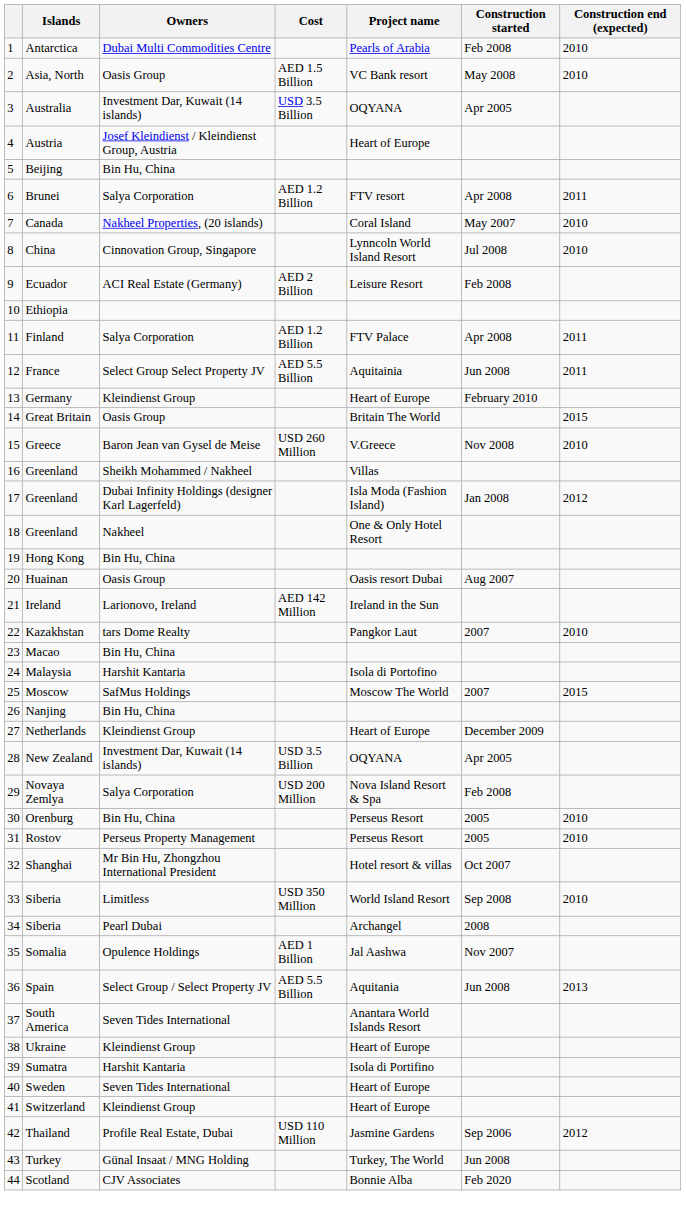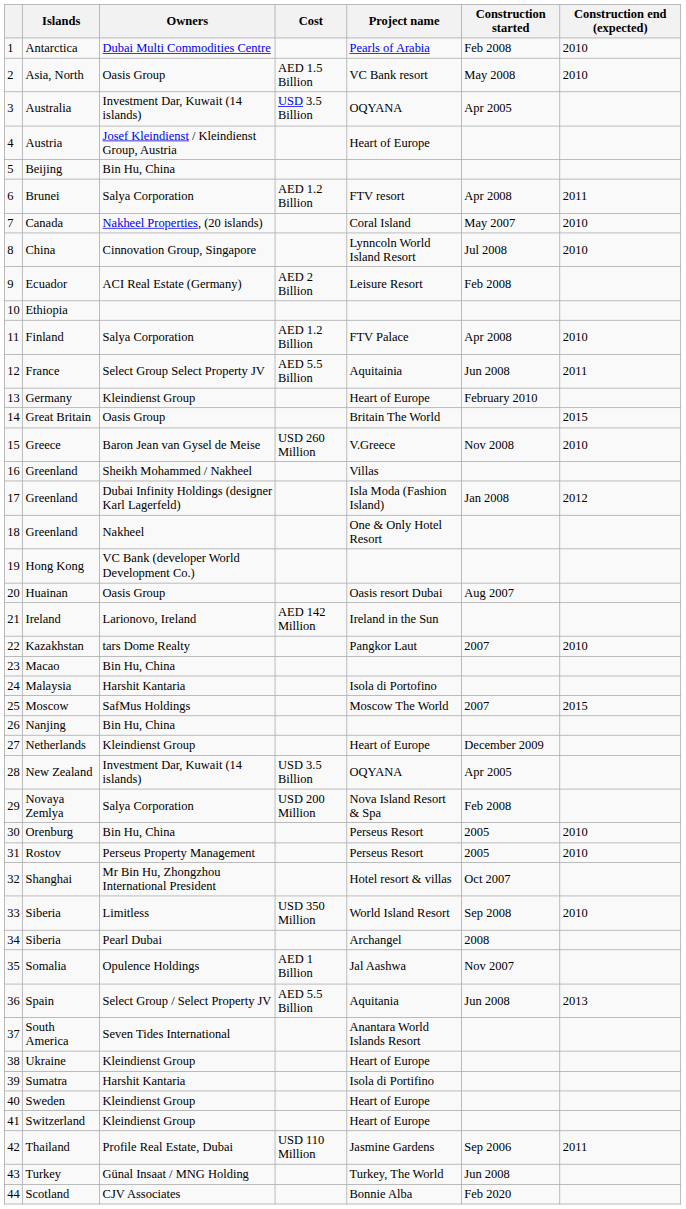 <table class="wikitable" border="1">
 <tr>
 <th></th>
 <th>Islands</th>
 <th>Owners</th>
 <th>Cost</th>
 <th>Project name</th>
 <th>Construction started</th>
 <th>Construction end (expected)</th>
 </tr>
 <tr>
 <td>1</td>
 <td>Antarctica</td>
 <td><a href='#'>Dubai Multi Commodities Centre</a></td>
 <td></td>
 <td><a href='#'>Pearls of Arabia</a></td>
 <td>Feb 2008</td>
 <td>2010</td>
 </tr>
 <tr>
 <td>2</td>
 <td>Asia, North</td>
 <td>Oasis Group</td>
 <td>AED 1.5 Billion</td>
 <td>VC Bank resort</td>
 <td>May 2008</td>
 <td>2010</td>
 </tr>
 <tr>
 <td>3</td>
 <td>Australia</td>
 <td>Investment Dar, Kuwait (14 islands)</td>
 <td><a href='#'>USD</a> 3.5 Billion</td>
 <td>OQYANA</td>
 <td>Apr 2005</td>
 <td></td>
 </tr>
 <tr>
 <td>4</td>
 <td>Austria</td>
 <td><a href='#'>Josef Kleindienst</a> / Kleindienst Group, Austria</td>
 <td></td>
 <td>Heart of Europe</td>
 <td></td>
 <td></td>
 </tr>
 <tr>
 <td>5</td>
 <td>Beijing</td>
 <td>Bin Hu, China</td>
 <td></td>
 <td></td>
 <td></td>
 <td></td>
 </tr>
 <tr>
 <td>6</td>
 <td>Brunei</td>
 <td>Salya Corporation</td>
 <td>AED 1.2 Billion</td>
 <td>FTV resort</td>
 <td>Apr 2008</td>
 <td>2011</td>
 </tr>
 <tr>
 <td>7</td>
 <td>Canada</td>
 <td><a href='#'>Nakheel Properties</a>, (20 islands)</td>
 <td></td>
 <td>Coral Island</td>
 <td>May 2007</td>
 <td>2010</td>
 </tr>
 <tr>
 <td>8</td>
 <td>China</td>
 <td>Cinnovation Group, Singapore</td>
 <td></td>
 <td>Lynncoln World Island Resort</td>
 <td>Jul 2008</td>
 <td>2010</td>
 </tr>
 <tr>
 <td>9</td>
 <td>Ecuador</td>
 <td>ACI Real Estate (Germany)</td>
 <td>AED 2 Billion</td>
 <td>Leisure Resort</td>
 <td>Feb 2008</td>
 <td></td>
 </tr>
 <tr>
 <td>10</td>
 <td>Ethiopia</td>
 <td></td>
 <td></td>
 <td></td>
 <td></td>
 <td></td>
 </tr>
 <tr>
 <td>11</td>
 <td>Finland</td>
 <td>Salya Corporation</td>
 <td>AED 1.2 Billion</td>
 <td>FTV Palace</td>
 <td>Apr 2008</td>
-<td>2011</td>
+<td>2010</td>
 </tr>
 <tr>
 <td>12</td>
 <td>France</td>
 <td>Select Group Select Property JV</td>
 <td>AED 5.5 Billion</td>
 <td>Aquitainia</td>
 <td>Jun 2008</td>
 <td>2011</td>
 </tr>
 <tr>
 <td>13</td>
 <td>Germany</td>
 <td>Kleindienst Group</td>
 <td></td>
 <td>Heart of Europe</td>
 <td>February 2010</td>
 <td></td>
 </tr>
 <tr>
 <td>14</td>
 <td>Great Britain</td>
 <td>Oasis Group</td>
 <td></td>
 <td>Britain The World</td>
 <td></td>
 <td>2015</td>
 </tr>
 <tr>
 <td>15</td>
 <td>Greece</td>
 <td>Baron Jean van Gysel de Meise</td>
 <td>USD 260 Million</td>
 <td>V.Greece</td>
 <td>Nov 2008</td>
 <td>2010</td>
 </tr>
 <tr>
 <td>16</td>
 <td>Greenland</td>
 <td>Sheikh Mohammed / Nakheel</td>
 <td></td>
 <td>Villas</td>
 <td></td>
 <td></td>
 </tr>
 <tr>
 <td>17</td>
 <td>Greenland</td>
 <td>Dubai Infinity Holdings (designer Karl Lagerfeld)</td>
 <td></td>
 <td>Isla Moda (Fashion Island)</td>
 <td>Jan 2008</td>
 <td>2012</td>
 </tr>
 <tr>
 <td>18</td>
 <td>Greenland</td>
 <td>Nakheel</td>
 <td></td>
 <td>One & Only Hotel Resort</td>
 <td></td>
 <td></td>
 </tr>
 <tr>
 <td>19</td>
 <td>Hong Kong</td>
-<td>Bin Hu, China</td>
+<td>VC Bank (developer World Development Co.)</td>
 <td></td>
 <td></td>
 <td></td>
 <td></td>
 </tr>
 <tr>
 <td>20</td>
 <td>Huainan</td>
 <td>Oasis Group</td>
 <td></td>
 <td>Oasis resort Dubai</td>
 <td>Aug 2007</td>
 <td></td>
 </tr>
 <tr>
 <td>21</td>
 <td>Ireland</td>
 <td>Larionovo, Ireland</td>
 <td>AED 142 Million</td>
 <td>Ireland in the Sun</td>
 <td></td>
 <td></td>
 </tr>
 <tr>
 <td>22</td>
 <td>Kazakhstan</td>
 <td>tars Dome Realty</td>
 <td></td>
 <td>Pangkor Laut</td>
 <td>2007</td>
 <td>2010</td>
 </tr>
 <tr>
 <td>23</td>
 <td>Macao</td>
 <td>Bin Hu, China</td>
 <td></td>
 <td></td>
 <td></td>
 <td></td>
 </tr>
 <tr>
 <td>24</td>
 <td>Malaysia</td>
 <td>Harshit Kantaria</td>
 <td></td>
 <td>Isola di Portofino</td>
 <td></td>
 <td></td>
 </tr>
 <tr>
 <td>25</td>
 <td>Moscow</td>
 <td>SafMus Holdings</td>
 <td></td>
 <td>Moscow The World</td>
 <td>2007</td>
 <td>2015</td>
 </tr>
 <tr>
 <td>26</td>
 <td>Nanjing</td>
 <td>Bin Hu, China</td>
 <td></td>
 <td></td>
 <td></td>
 <td></td>
 </tr>
 <tr>
 <td>27</td>
 <td>Netherlands</td>
 <td>Kleindienst Group</td>
 <td></td>
 <td>Heart of Europe</td>
 <td>December 2009</td>
 <td></td>
 </tr>
 <tr>
 <td>28</td>
 <td>New Zealand</td>
 <td>Investment Dar, Kuwait (14 islands)</td>
 <td>USD 3.5 Billion</td>
 <td>OQYANA</td>
 <td>Apr 2005</td>
 <td></td>
 </tr>
 <tr>
 <td>29</td>
 <td>Novaya Zemlya</td>
 <td>Salya Corporation</td>
 <td>USD 200 Million</td>
 <td>Nova Island Resort & Spa</td>
 <td>Feb 2008</td>
 <td></td>
 </tr>
 <tr>
 <td>30</td>
 <td>Orenburg</td>
 <td>Bin Hu, China</td>
 <td></td>
 <td>Perseus Resort</td>
 <td>2005</td>
 <td>2010</td>
 </tr>
 <tr>
 <td>31</td>
 <td>Rostov</td>
 <td>Perseus Property Management</td>
 <td></td>
 <td>Perseus Resort</td>
 <td>2005</td>
 <td>2010</td>
 </tr>
 <tr>
 <td>32</td>
 <td>Shanghai</td>
 <td>Mr Bin Hu, Zhongzhou International President</td>
 <td></td>
 <td>Hotel resort & villas</td>
 <td>Oct 2007</td>
 <td></td>
 </tr>
 <tr>
 <td>33</td>
 <td>Siberia</td>
 <td>Limitless</td>
 <td>USD 350 Million</td>
 <td>World Island Resort</td>
 <td>Sep 2008</td>
 <td>2010</td>
 </tr>
 <tr>
 <td>34</td>
 <td>Siberia</td>
 <td>Pearl Dubai</td>
 <td></td>
 <td>Archangel</td>
 <td>2008</td>
 <td></td>
 </tr>
 <tr>
 <td>35</td>
 <td>Somalia</td>
 <td>Opulence Holdings</td>
 <td>AED 1 Billion</td>
 <td>Jal Aashwa</td>
 <td>Nov 2007</td>
 <td></td>
 </tr>
 <tr>
 <td>36</td>
 <td>Spain</td>
 <td>Select Group / Select Property JV</td>
 <td>AED 5.5 Billion</td>
 <td>Aquitania</td>
 <td>Jun 2008</td>
 <td>2013</td>
 </tr>
 <tr>
 <td>37</td>
 <td>South America</td>
 <td>Seven Tides International</td>
 <td></td>
 <td>Anantara World Islands Resort</td>
 <td></td>
 <td></td>
 </tr>
 <tr>
 <td>38</td>
 <td>Ukraine</td>
 <td>Kleindienst Group</td>
 <td></td>
 <td>Heart of Europe</td>
 <td></td>
 <td></td>
 </tr>
 <tr>
 <td>39</td>
 <td>Sumatra</td>
 <td>Harshit Kantaria</td>
 <td></td>
 <td>Isola di Portifino</td>
 <td></td>
 <td></td>
 </tr>
 <tr>
 <td>40</td>
 <td>Sweden</td>
-<td>Seven Tides International</td>
+<td>Kleindienst Group</td>
 <td></td>
 <td>Heart of Europe</td>
 <td></td>
 <td></td>
 </tr>
 <tr>
 <td>41</td>
 <td>Switzerland</td>
 <td>Kleindienst Group</td>
 <td></td>
 <td>Heart of Europe</td>
 <td></td>
 <td></td>
 </tr>
 <tr>
 <td>42</td>
 <td>Thailand</td>
 <td>Profile Real Estate, Dubai</td>
 <td>USD 110 Million</td>
 <td>Jasmine Gardens</td>
 <td>Sep 2006</td>
-<td>2012</td>
+<td>2011</td>
 </tr>
 <tr>
 <td>43</td>
 <td>Turkey</td>
 <td>Günal Insaat / MNG Holding</td>
 <td></td>
 <td>Turkey, The World</td>
 <td>Jun 2008</td>
 </tr>
 <tr>
 <td>44</td>
 <td>Scotland</td>
 <td>CJV Associates</td>
 <td></td>
 <td>Bonnie Alba</td>
 <td>Feb 2020</td>
 <td></td>
 </tr>
 </table>
